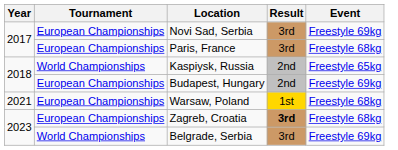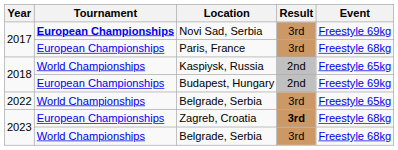 <table class="wikitable" style="font-size:95%;">
 <tr>
 <th>Year</th>
 <th>Tournament</th>
 <th>Location</th>
 <th>Result</th>
 <th>Event</th>
 </tr>
 <tr>
 <td rowspan=2>2017</td>
-<td><a href='#'>European Championships</a></td>
+<td><strong><a href='#'>European Championships</a></strong></td>
 <td>Novi Sad, Serbia</td>
 <td align="center" bgcolor="cc9966">3rd</td>
 <td><a href='#'>Freestyle 69kg</a></td>
 </tr>
 <tr>
 <td><a href='#'>European Championships</a></td>
 <td>Paris, France</td>
 <td align="center" bgcolor="cc9966">3rd</td>
 <td><a href='#'>Freestyle 68kg</a></td>
 </tr>
 <tr>
 <td rowspan=2>2018</td>
 <td><a href='#'>World Championships</a></td>
 <td>Kaspiysk, Russia</td>
 <td align="center" bgcolor="silver">2nd</td>
 <td><a href='#'>Freestyle 65kg</a></td>
 </tr>
 <tr>
 <td><a href='#'>European Championships</a></td>
 <td>Budapest, Hungary</td>
 <td align="center" bgcolor="silver">2nd</td>
 <td><a href='#'>Freestyle 69kg</a></td>
 </tr>
 <tr>
-<td>2021</td>
-<td><a href='#'>European Championships</a></td>
-<td>Warsaw, Poland</td>
-<td align="center" bgcolor="gold">1st</td>
-<td><a href='#'>Freestyle 68kg</a></td>
+<td>2022</td>
+<td><a href='#'>World Championships</a></td>
+<td>Belgrade, Serbia</td>
+<td align="center" bgcolor="cc9966">3rd</td>
+<td><a href='#'>Freestyle 65kg</a></td>
 </tr>
 <tr>
 <td rowspan=2>2023</td>
 <td><a href='#'>European Championships</a></td>
 <td>Zagreb, Croatia</td>
 <td align="center" bgcolor="cc9966"><strong>3rd</strong></td>
 <td><a href='#'>Freestyle 68kg</a></td>
 </tr>
 <tr>
 <td><a href='#'>World Championships</a></td>
 <td>Belgrade, Serbia</td>
 <td align="center" bgcolor="cc9966">3rd</td>
-<td><a href='#'>Freestyle 69kg</a></td>
+<td><a href='#'>Freestyle 68kg</a></td>
 </tr>
 </table>
